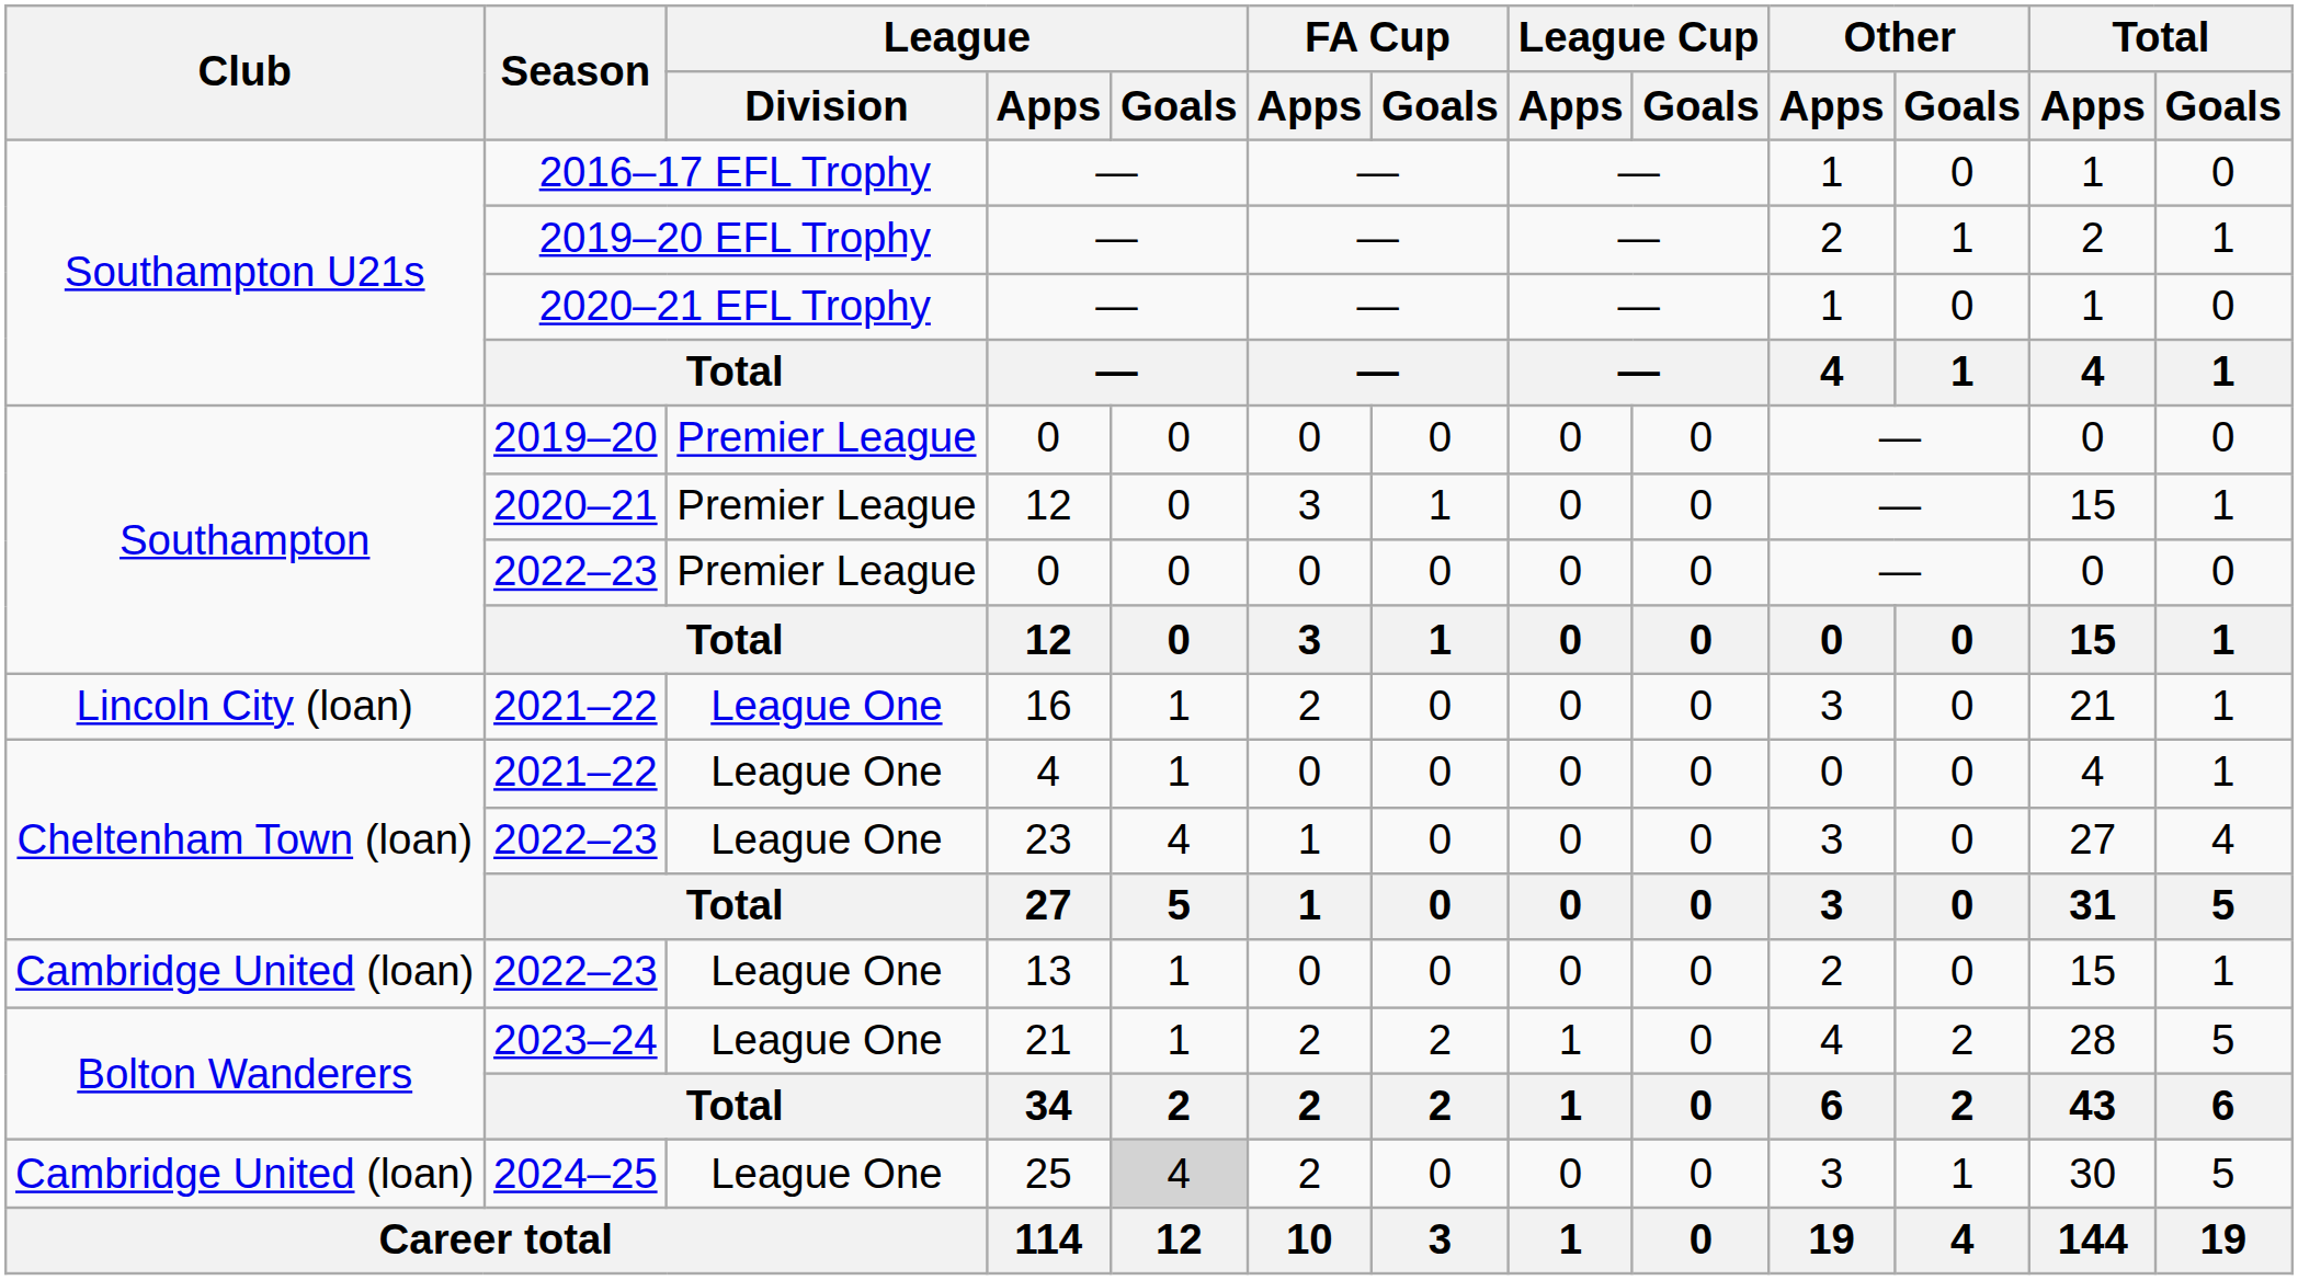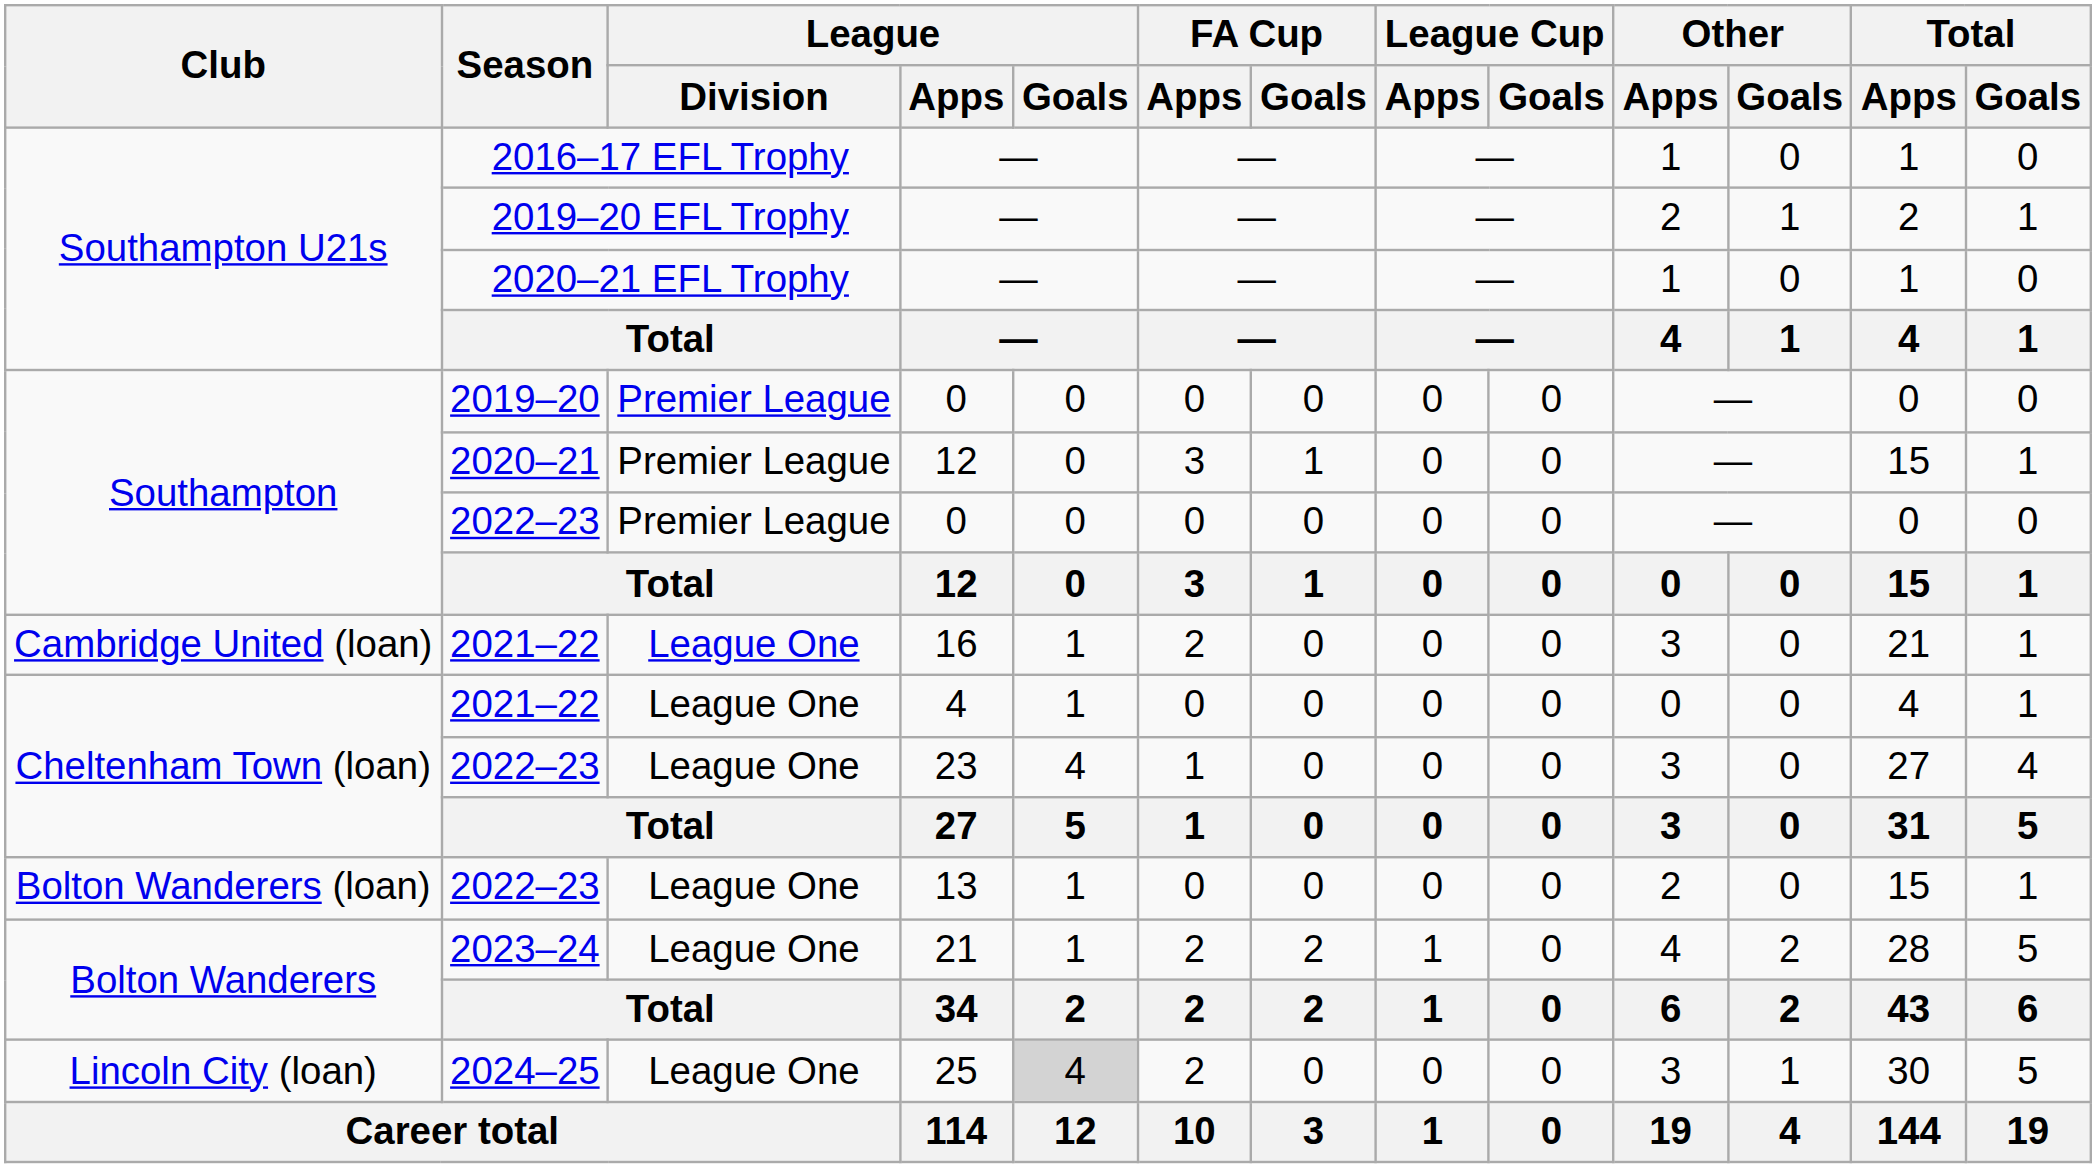 <table class=wikitable style="text-align: center">
 <tr>
 <th rowspan="2">Club</th>
 <th rowspan="2">Season</th>
 <th colspan="3">League</th>
 <th colspan="2">FA Cup</th>
 <th colspan="2">League Cup</th>
 <th colspan="2">Other</th>
 <th colspan="2">Total</th>
 </tr>
 <tr>
 <th>Division</th>
 <th>Apps</th>
 <th>Goals</th>
 <th>Apps</th>
 <th>Goals</th>
 <th>Apps</th>
 <th>Goals</th>
 <th>Apps</th>
 <th>Goals</th>
 <th>Apps</th>
 <th>Goals</th>
 </tr>
 <tr>
 <td rowspan="4"><a href='#'>Southampton U21s</a></td>
 <td colspan="2"><a href='#'>2016–17 EFL Trophy</a></td>
 <td colspan="2">—</td>
 <td colspan="2">—</td>
 <td colspan="2">—</td>
 <td>1</td>
 <td>0</td>
 <td>1</td>
 <td>0</td>
 </tr>
 <tr>
 <td colspan="2"><a href='#'>2019–20 EFL Trophy</a></td>
 <td colspan="2">—</td>
 <td colspan="2">—</td>
 <td colspan="2">—</td>
 <td>2</td>
 <td>1</td>
 <td>2</td>
 <td>1</td>
 </tr>
 <tr>
 <td colspan="2"><a href='#'>2020–21 EFL Trophy</a></td>
 <td colspan="2">—</td>
 <td colspan="2">—</td>
 <td colspan="2">—</td>
 <td>1</td>
 <td>0</td>
 <td>1</td>
 <td>0</td>
 </tr>
 <tr>
 <th colspan="2">Total</th>
 <th colspan="2">—</th>
 <th colspan="2">—</th>
 <th colspan="2">—</th>
 <th>4</th>
 <th>1</th>
 <th>4</th>
 <th>1</th>
 </tr>
 <tr |->
 <td rowspan="4"><a href='#'>Southampton</a></td>
 <td><a href='#'>2019–20</a></td>
 <td><a href='#'>Premier League</a></td>
 <td>0</td>
 <td>0</td>
 <td>0</td>
 <td>0</td>
 <td>0</td>
 <td>0</td>
 <td colspan="2">—</td>
 <td>0</td>
 <td>0</td>
 </tr>
 <tr>
 <td><a href='#'>2020–21</a></td>
 <td>Premier League</td>
 <td>12</td>
 <td>0</td>
 <td>3</td>
 <td>1</td>
 <td>0</td>
 <td>0</td>
 <td colspan="2">—</td>
 <td>15</td>
 <td>1</td>
 </tr>
 <tr>
 <td><a href='#'>2022–23</a></td>
 <td>Premier League</td>
 <td>0</td>
 <td>0</td>
 <td>0</td>
 <td>0</td>
 <td>0</td>
 <td>0</td>
 <td colspan="2">—</td>
 <td>0</td>
 <td>0</td>
 </tr>
 <tr>
 <th colspan="2">Total</th>
 <th>12</th>
 <th>0</th>
 <th>3</th>
 <th>1</th>
 <th>0</th>
 <th>0</th>
 <th>0</th>
 <th>0</th>
 <th>15</th>
 <th>1</th>
 </tr>
 <tr>
-<td><a href='#'>Lincoln City</a> (loan)</td>
+<td><a href='#'>Cambridge United</a> (loan)</td>
 <td><a href='#'>2021–22</a></td>
 <td><a href='#'>League One</a></td>
 <td>16</td>
 <td>1</td>
 <td>2</td>
 <td>0</td>
 <td>0</td>
 <td>0</td>
 <td>3</td>
 <td>0</td>
 <td>21</td>
 <td>1</td>
 </tr>
 <tr>
 <td rowspan="3"><a href='#'>Cheltenham Town</a> (loan)</td>
 <td><a href='#'>2021–22</a></td>
 <td>League One</td>
 <td>4</td>
 <td>1</td>
 <td>0</td>
 <td>0</td>
 <td>0</td>
 <td>0</td>
 <td>0</td>
 <td>0</td>
 <td>4</td>
 <td>1</td>
 </tr>
 <tr>
 <td><a href='#'>2022–23</a></td>
 <td>League One</td>
 <td>23</td>
 <td>4</td>
 <td>1</td>
 <td>0</td>
 <td>0</td>
 <td>0</td>
 <td>3</td>
 <td>0</td>
 <td>27</td>
 <td>4</td>
 </tr>
 <tr>
 <th colspan="2">Total</th>
 <th>27</th>
 <th>5</th>
 <th>1</th>
 <th>0</th>
 <th>0</th>
 <th>0</th>
 <th>3</th>
 <th>0</th>
 <th>31</th>
 <th>5</th>
 </tr>
 <tr>
-<td><a href='#'>Cambridge United</a> (loan)</td>
+<td><a href='#'>Bolton Wanderers</a> (loan)</td>
 <td><a href='#'>2022–23</a></td>
 <td>League One</td>
 <td>13</td>
 <td>1</td>
 <td>0</td>
 <td>0</td>
 <td>0</td>
 <td>0</td>
 <td>2</td>
 <td>0</td>
 <td>15</td>
 <td>1</td>
 </tr>
 <tr>
 <td rowspan="2"><a href='#'>Bolton Wanderers</a></td>
 <td><a href='#'>2023–24</a></td>
 <td>League One</td>
 <td>21</td>
 <td>1</td>
 <td>2</td>
 <td>2</td>
 <td>1</td>
 <td>0</td>
 <td>4</td>
 <td>2</td>
 <td>28</td>
 <td>5</td>
 </tr>
 <tr>
 <th colspan="2">Total</th>
 <th>34</th>
 <th>2</th>
 <th>2</th>
 <th>2</th>
 <th>1</th>
 <th>0</th>
 <th>6</th>
 <th>2</th>
 <th>43</th>
 <th>6</th>
 </tr>
 <tr>
-<td><a href='#'>Cambridge United</a> (loan)</td>
+<td><a href='#'>Lincoln City</a> (loan)</td>
 <td><a href='#'>2024–25</a></td>
 <td>League One</td>
 <td>25</td>
 <td style="background: lightgrey;">4</td>
 <td>2</td>
 <td>0</td>
 <td>0</td>
 <td>0</td>
 <td>3</td>
 <td>1</td>
 <td>30</td>
 <td>5</td>
 </tr>
 <tr>
 <th colspan="3">Career total</th>
 <th>114</th>
 <th>12</th>
 <th>10</th>
 <th>3</th>
 <th>1</th>
 <th>0</th>
 <th>19</th>
 <th>4</th>
 <th>144</th>
 <th>19</th>
 </tr>
 </table>
